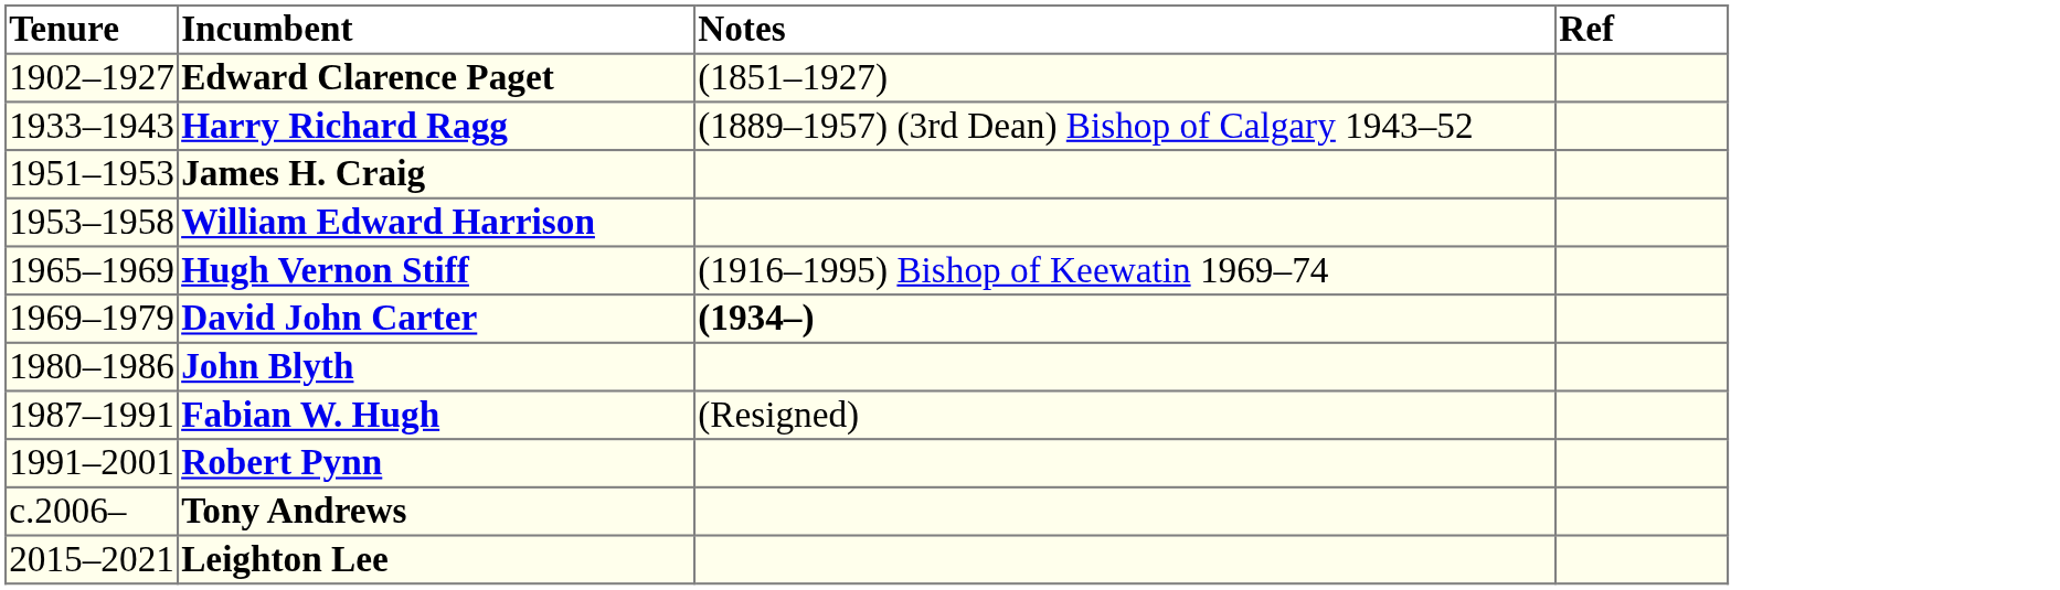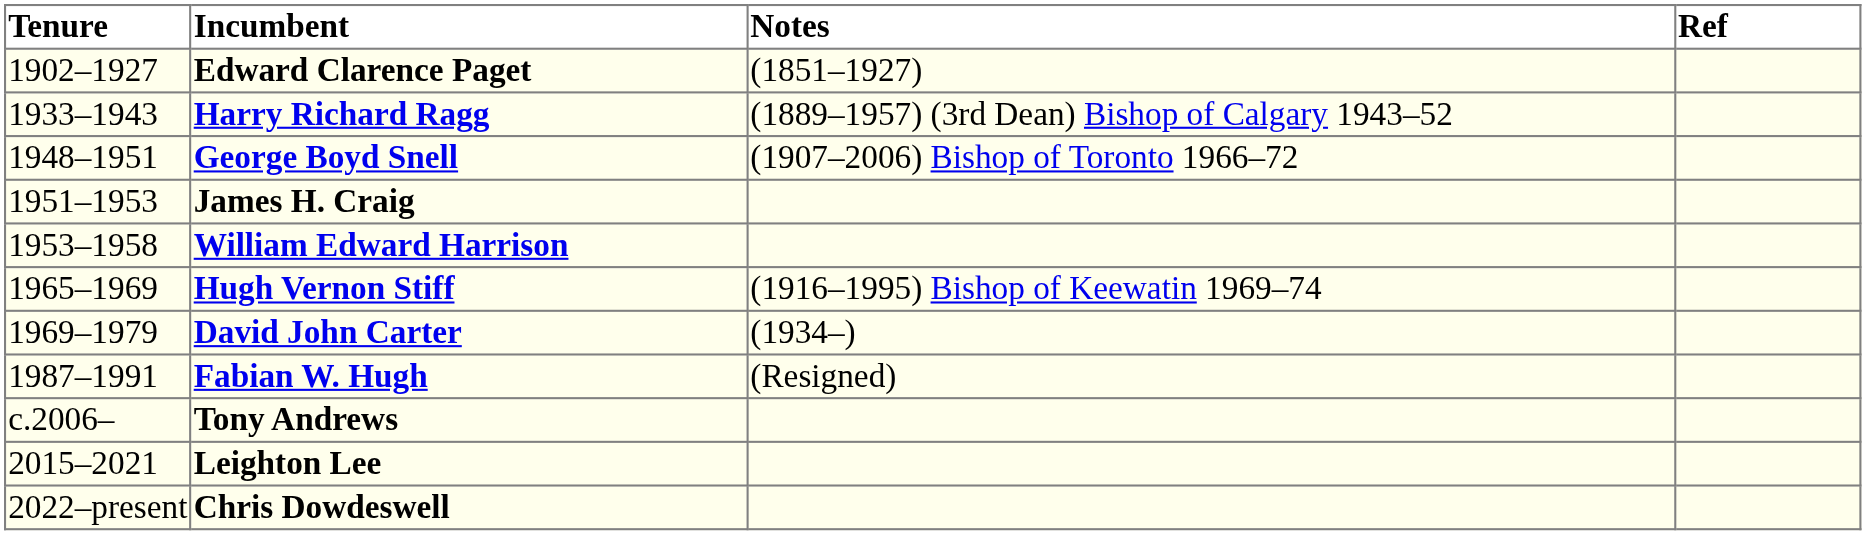 <table border=1 style="border-collapse: collapse">
 <tr align=left>
 <th width="10%">Tenure</th>
 <th width="30%">Incumbent</th>
 <th width="50%">Notes</th>
 <th citation = "10%">Ref</th>
 </tr>
 <tr valign=top bgcolor="#ffffec">
 <td>1902–1927</td>
 <td><strong>Edward Clarence Paget</strong></td>
 <td>(1851–1927)</td>
 <td></td>
 </tr>
 <tr valign=top bgcolor="#ffffec">
 <td>1933–1943</td>
 <td><strong><a href='#'>Harry Richard Ragg</a></strong></td>
 <td>(1889–1957) (3rd Dean)  <a href='#'>Bishop of Calgary</a> 1943–52</td>
+<td></td>
+</tr>
+<tr valign=top bgcolor="#ffffec">
+<td>1948–1951</td>
+<td><strong><a href='#'>George Boyd Snell</a></strong></td>
+<td>(1907–2006) <a href='#'>Bishop of Toronto</a> 1966–72</td>
 <td></td>
 </tr>
 <tr valign=top bgcolor="#ffffec">
 <td>1951–1953</td>
 <td><strong>James H. Craig</strong></td>
 <td></td>
 <td></td>
 </tr>
 <tr valign=top bgcolor="#ffffec">
 <td>1953–1958</td>
 <td><strong><a href='#'>William Edward Harrison</a></strong></td>
 <td></td>
 <td></td>
 </tr>
 <tr valign=top bgcolor="#ffffec">
 <td>1965–1969</td>
 <td><strong><a href='#'>Hugh Vernon Stiff</a></strong></td>
 <td>(1916–1995) <a href='#'>Bishop of Keewatin</a> 1969–74</td>
 <td></td>
 </tr>
 <tr valign=top bgcolor="#ffffec">
 <td>1969–1979</td>
 <td><strong><a href='#'>David John Carter</a></strong></td>
-<td><strong>(1934–)</strong></td>
-<td></td>
-</tr>
-<tr valign=top bgcolor="#ffffec">
-<td>1980–1986</td>
-<td><strong><a href='#'>John Blyth</a></strong></td>
-<td></td>
+<td>(1934–)</td>
 <td></td>
 </tr>
 <tr valign=top bgcolor="#ffffec">
 <td>1987–1991</td>
 <td><strong><a href='#'>Fabian W. Hugh</a></strong></td>
 <td>(Resigned)</td>
-<td></td>
-</tr>
-<tr valign=top bgcolor="#ffffec">
-<td>1991–2001</td>
-<td><strong><a href='#'>Robert Pynn</a></strong></td>
-<td></td>
 <td></td>
 </tr>
 <tr valign=top bgcolor="#ffffec">
 <td>c.2006–</td>
 <td><strong>Tony Andrews</strong></td>
 <td></td>
 <td></td>
 </tr>
 <tr valign=top bgcolor="#ffffec">
 <td>2015–2021</td>
 <td><strong>Leighton Lee</strong></td>
 <td></td>
 <td></td>
 </tr>
+<tr valign=top bgcolor="#ffffec">
+<td>2022–present</td>
+<td><strong>Chris Dowdeswell</strong></td>
+<td></td>
+<td></td>
+</tr>
 </table>
